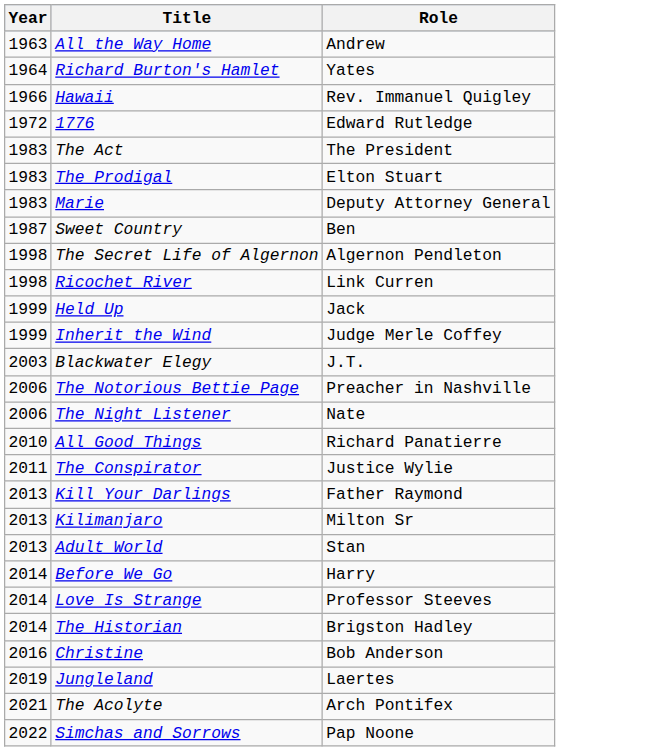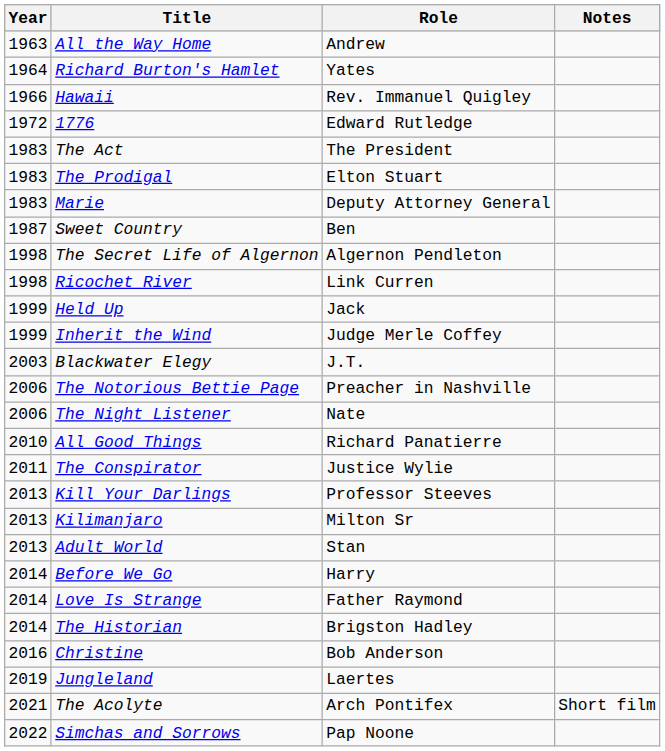 <table class="wikitable sortable">
 <tr style="background:#b0c4de; text-align:center;">
 <th>Year</th>
 <th>Title</th>
 <th>Role</th>
+<th>Notes</th>
 </tr>
 <tr>
 <td>1963</td>
 <td><em><a href='#'>All the Way Home</a></em></td>
 <td>Andrew</td>
+<td></td>
 </tr>
 <tr>
 <td>1964</td>
 <td><em><a href='#'>Richard Burton's Hamlet</a></em></td>
 <td>Yates</td>
+<td></td>
 </tr>
 <tr>
 <td>1966</td>
 <td><em><a href='#'>Hawaii</a></em></td>
 <td>Rev. Immanuel Quigley</td>
+<td></td>
 </tr>
 <tr>
 <td>1972</td>
 <td><em><a href='#'>1776</a></em></td>
 <td>Edward Rutledge</td>
+<td></td>
 </tr>
 <tr>
 <td>1983</td>
 <td><em>The Act</em></td>
 <td>The President</td>
+<td></td>
 </tr>
 <tr>
 <td>1983</td>
 <td><em><a href='#'>The Prodigal</a></em></td>
 <td>Elton Stuart</td>
+<td></td>
 </tr>
 <tr>
 <td>1983</td>
 <td><em><a href='#'>Marie</a></em></td>
 <td>Deputy Attorney General</td>
+<td></td>
 </tr>
 <tr>
 <td>1987</td>
 <td><em>Sweet Country</em></td>
 <td>Ben</td>
+<td></td>
 </tr>
 <tr>
 <td>1998</td>
 <td><em>The Secret Life of Algernon</em></td>
 <td>Algernon Pendleton</td>
+<td></td>
 </tr>
 <tr>
 <td>1998</td>
 <td><em><a href='#'>Ricochet River</a></em></td>
 <td>Link Curren</td>
+<td></td>
 </tr>
 <tr>
 <td>1999</td>
 <td><em><a href='#'>Held Up</a></em></td>
 <td>Jack</td>
+<td></td>
 </tr>
 <tr>
 <td>1999</td>
 <td><em><a href='#'>Inherit the Wind</a></em></td>
 <td>Judge Merle Coffey</td>
+<td></td>
 </tr>
 <tr>
 <td>2003</td>
 <td><em>Blackwater Elegy</em></td>
 <td>J.T.</td>
+<td></td>
 </tr>
 <tr>
 <td>2006</td>
 <td><em><a href='#'>The Notorious Bettie Page</a></em></td>
 <td>Preacher in Nashville</td>
+<td></td>
 </tr>
 <tr>
 <td>2006</td>
 <td><em><a href='#'>The Night Listener</a></em></td>
 <td>Nate</td>
+<td></td>
 </tr>
 <tr>
 <td>2010</td>
 <td><em><a href='#'>All Good Things</a></em></td>
 <td>Richard Panatierre</td>
+<td></td>
 </tr>
 <tr>
 <td>2011</td>
 <td><em><a href='#'>The Conspirator</a></em></td>
 <td>Justice Wylie</td>
+<td></td>
 </tr>
 <tr>
 <td>2013</td>
 <td><em><a href='#'>Kill Your Darlings</a></em></td>
-<td>Father Raymond</td>
+<td>Professor Steeves</td>
+<td></td>
 </tr>
 <tr>
 <td>2013</td>
 <td><em><a href='#'>Kilimanjaro</a></em></td>
 <td>Milton Sr</td>
+<td></td>
 </tr>
 <tr>
 <td>2013</td>
 <td><em><a href='#'>Adult World</a></em></td>
 <td>Stan</td>
+<td></td>
 </tr>
 <tr>
 <td>2014</td>
 <td><em><a href='#'>Before We Go</a></em></td>
 <td>Harry</td>
+<td></td>
 </tr>
 <tr>
 <td>2014</td>
 <td><em><a href='#'>Love Is Strange</a></em></td>
-<td>Professor Steeves</td>
+<td>Father Raymond</td>
+<td></td>
 </tr>
 <tr>
 <td>2014</td>
 <td><em><a href='#'>The Historian</a></em></td>
 <td>Brigston Hadley</td>
+<td></td>
 </tr>
 <tr>
 <td>2016</td>
 <td><em><a href='#'>Christine</a></em></td>
 <td>Bob Anderson</td>
+<td></td>
 </tr>
 <tr>
 <td>2019</td>
 <td><em><a href='#'>Jungleland</a></em></td>
 <td>Laertes</td>
+<td></td>
 </tr>
 <tr>
 <td>2021</td>
 <td><em>The Acolyte</em></td>
 <td>Arch Pontifex</td>
+<td>Short film</td>
 </tr>
 <tr>
 <td>2022</td>
 <td><em><a href='#'>Simchas and Sorrows</a></em></td>
 <td>Pap Noone</td>
+<td></td>
 </tr>
 </table>
